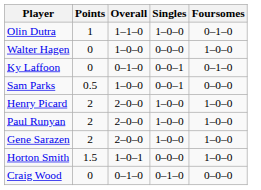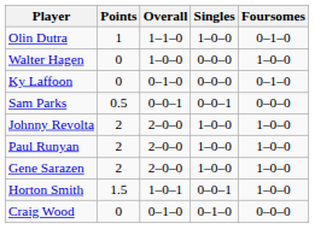 <table class="wikitable sortable" style="text-align:center">
 <tr>
 <th>Player</th>
 <th>Points</th>
 <th>Overall</th>
 <th>Singles</th>
 <th>Foursomes</th>
 </tr>
 <tr>
 <td align=left><a href='#'>Olin Dutra</a></td>
 <td>1</td>
 <td>1–1–0</td>
 <td>1–0–0</td>
 <td>0–1–0</td>
 </tr>
 <tr>
 <td align=left><a href='#'>Walter Hagen</a></td>
 <td>0</td>
 <td>1–0–0</td>
 <td>0–0–0</td>
 <td>1–0–0</td>
 </tr>
 <tr>
 <td align=left><a href='#'>Ky Laffoon</a></td>
 <td>0</td>
 <td>0–1–0</td>
-<td>0–0–1</td>
+<td>0–0–0</td>
 <td>0–1–0</td>
 </tr>
 <tr>
 <td align=left><a href='#'>Sam Parks</a></td>
 <td>0.5</td>
-<td>1–0–0</td>
+<td>0–0–1</td>
 <td>0–0–1</td>
 <td>0–0–0</td>
 </tr>
 <tr>
-<td align=left><a href='#'>Henry Picard</a></td>
+<td align=left><a href='#'>Johnny Revolta</a></td>
 <td>2</td>
 <td>2–0–0</td>
 <td>1–0–0</td>
 <td>1–0–0</td>
 </tr>
 <tr>
 <td align=left><a href='#'>Paul Runyan</a></td>
 <td>2</td>
 <td>2–0–0</td>
 <td>1–0–0</td>
 <td>1–0–0</td>
 </tr>
 <tr>
 <td align=left><a href='#'>Gene Sarazen</a></td>
 <td>2</td>
 <td>2–0–0</td>
 <td>1–0–0</td>
 <td>1–0–0</td>
 </tr>
 <tr>
 <td align=left><a href='#'>Horton Smith</a></td>
 <td>1.5</td>
 <td>1–0–1</td>
-<td>0–0–0</td>
+<td>0–0–1</td>
 <td>1–0–0</td>
 </tr>
 <tr>
 <td align=left><a href='#'>Craig Wood</a></td>
 <td>0</td>
 <td>0–1–0</td>
 <td>0–1–0</td>
 <td>0–0–0</td>
 </tr>
 </table>
